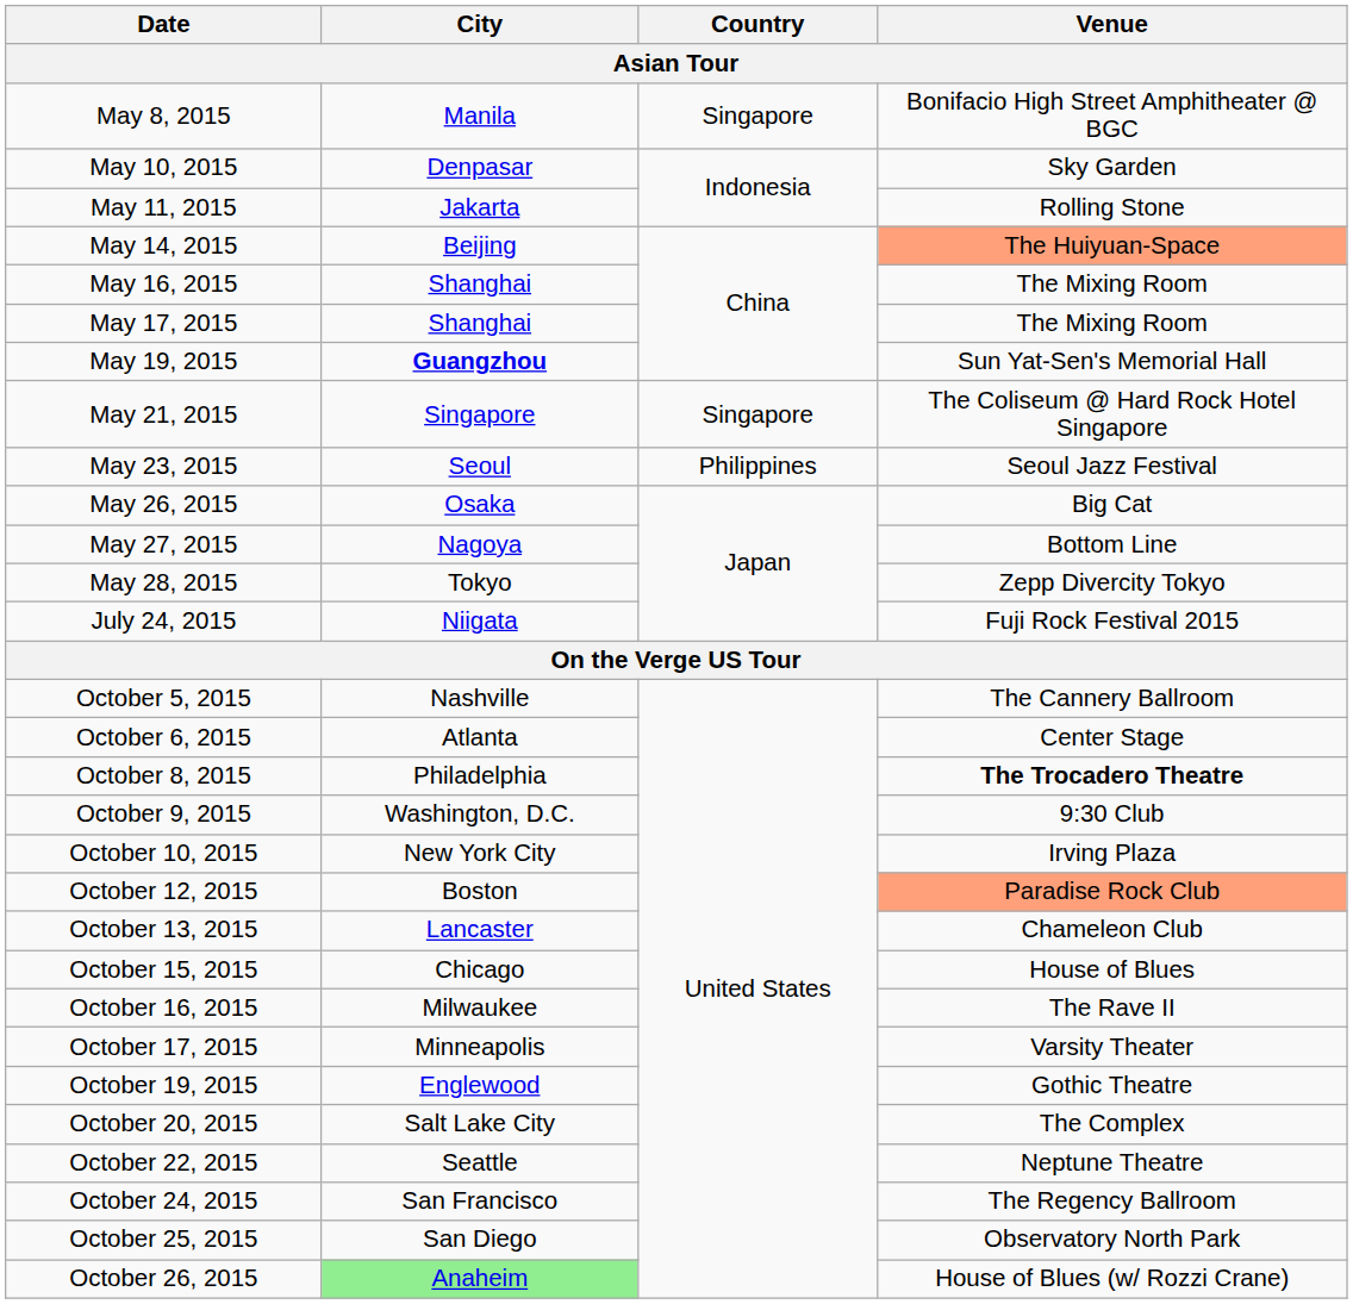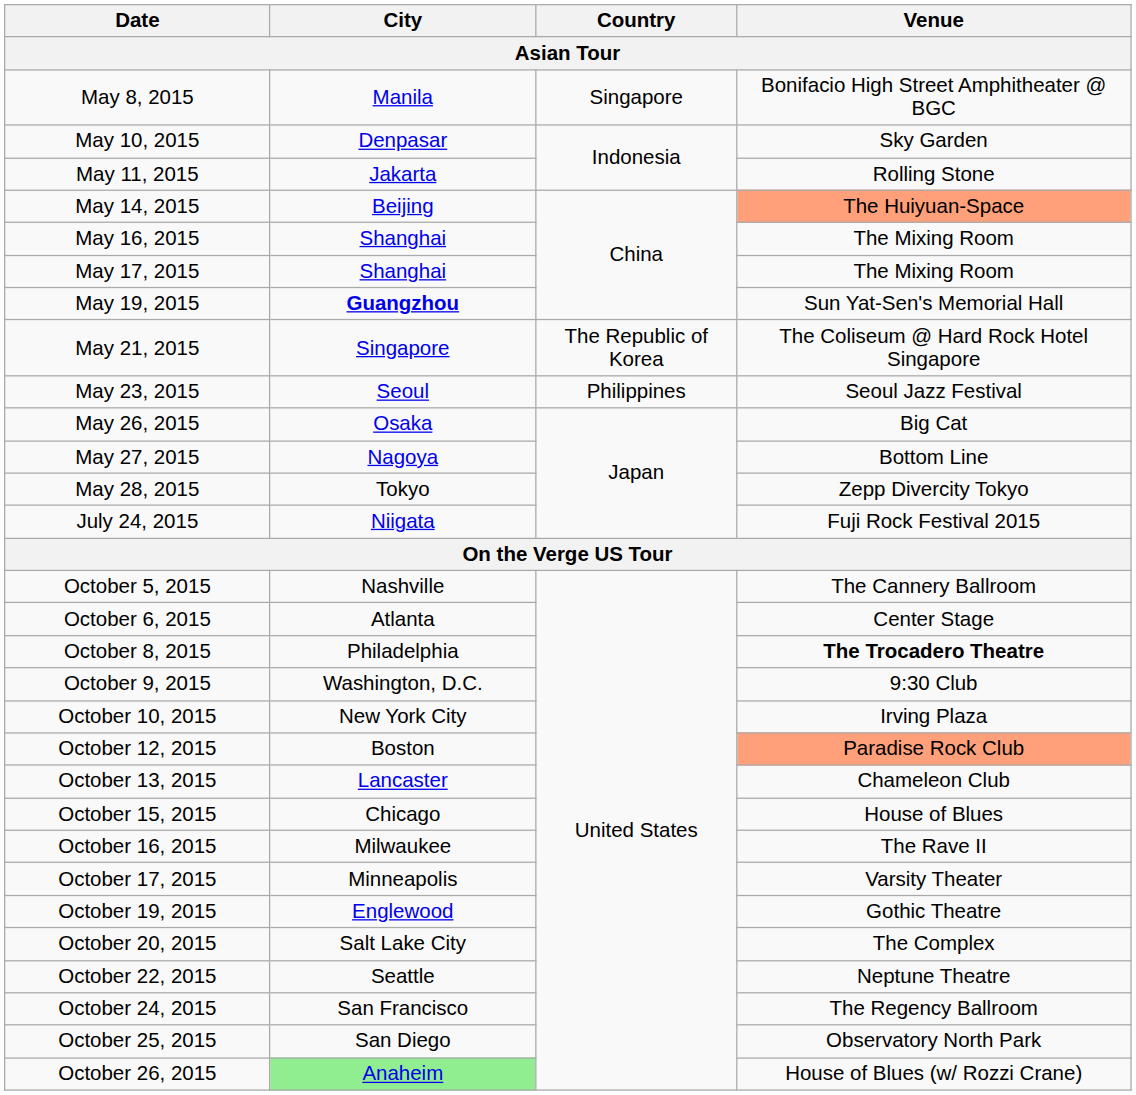 <table class="wikitable" style="text-align:center;">
 <tr>
 <th width="200">Date</th>
 <th width="200">City</th>
 <th width="150">Country</th>
 <th width="300">Venue</th>
 </tr>
 <tr>
 <th colspan="4">Asian Tour</th>
 </tr>
 <tr>
 <td>May 8, 2015</td>
 <td><a href='#'>Manila</a></td>
 <td>Singapore</td>
 <td>Bonifacio High Street Amphitheater @ BGC</td>
 </tr>
 <tr>
 <td>May 10, 2015</td>
 <td><a href='#'>Denpasar</a></td>
 <td rowspan="2">Indonesia</td>
 <td>Sky Garden</td>
 </tr>
 <tr>
 <td>May 11, 2015</td>
 <td><a href='#'>Jakarta</a></td>
 <td>Rolling Stone</td>
 </tr>
 <tr>
 <td>May 14, 2015</td>
 <td><a href='#'>Beijing</a></td>
 <td rowspan="4">China</td>
 <td style="background: lightsalmon;">The Huiyuan-Space</td>
 </tr>
 <tr>
 <td>May 16, 2015</td>
 <td><a href='#'>Shanghai</a></td>
 <td>The Mixing Room</td>
 </tr>
 <tr>
 <td>May 17, 2015</td>
 <td><a href='#'>Shanghai</a></td>
 <td>The Mixing Room</td>
 </tr>
 <tr>
 <td>May 19, 2015</td>
 <td><strong><a href='#'>Guangzhou</a></strong></td>
 <td>Sun Yat-Sen's Memorial Hall</td>
 </tr>
 <tr>
 <td>May 21, 2015</td>
 <td><a href='#'>Singapore</a></td>
-<td>Singapore</td>
+<td>The Republic of Korea</td>
 <td>The Coliseum @ Hard Rock Hotel Singapore</td>
 </tr>
 <tr>
 <td>May 23, 2015</td>
 <td><a href='#'>Seoul</a></td>
 <td>Philippines</td>
 <td>Seoul Jazz Festival</td>
 </tr>
 <tr>
 <td>May 26, 2015</td>
 <td><a href='#'>Osaka</a></td>
 <td rowspan="4">Japan</td>
 <td>Big Cat</td>
 </tr>
 <tr>
 <td>May 27, 2015</td>
 <td><a href='#'>Nagoya</a></td>
 <td>Bottom Line</td>
 </tr>
 <tr>
 <td>May 28, 2015</td>
 <td>Tokyo</td>
 <td>Zepp Divercity Tokyo</td>
 </tr>
 <tr>
 <td>July 24, 2015</td>
 <td><a href='#'>Niigata</a></td>
 <td>Fuji Rock Festival 2015</td>
 </tr>
 <tr>
 <th colspan="4">On the Verge US Tour</th>
 </tr>
 <tr>
 <td>October 5, 2015</td>
 <td>Nashville</td>
 <td rowspan="16">United States</td>
 <td>The Cannery Ballroom</td>
 </tr>
 <tr>
 <td>October 6, 2015</td>
 <td>Atlanta</td>
 <td>Center Stage</td>
 </tr>
 <tr>
 <td>October 8, 2015</td>
 <td>Philadelphia</td>
 <td><strong>The Trocadero Theatre</strong></td>
 </tr>
 <tr>
 <td>October 9, 2015</td>
 <td>Washington, D.C.</td>
 <td>9:30 Club</td>
 </tr>
 <tr>
 <td>October 10, 2015</td>
 <td>New York City</td>
 <td>Irving Plaza</td>
 </tr>
 <tr>
 <td>October 12, 2015</td>
 <td>Boston</td>
 <td style="background: lightsalmon;">Paradise Rock Club</td>
 </tr>
 <tr>
 <td>October 13, 2015</td>
 <td><a href='#'>Lancaster</a></td>
 <td>Chameleon Club</td>
 </tr>
 <tr>
 <td>October 15, 2015</td>
 <td>Chicago</td>
 <td>House of Blues</td>
 </tr>
 <tr>
 <td>October 16, 2015</td>
 <td>Milwaukee</td>
 <td>The Rave II</td>
 </tr>
 <tr>
 <td>October 17, 2015</td>
 <td>Minneapolis</td>
 <td>Varsity Theater</td>
 </tr>
 <tr>
 <td>October 19, 2015</td>
 <td><a href='#'>Englewood</a></td>
 <td>Gothic Theatre</td>
 </tr>
 <tr>
 <td>October 20, 2015</td>
 <td>Salt Lake City</td>
 <td>The Complex</td>
 </tr>
 <tr>
 <td>October 22, 2015</td>
 <td>Seattle</td>
 <td>Neptune Theatre</td>
 </tr>
 <tr>
 <td>October 24, 2015</td>
 <td>San Francisco</td>
 <td>The Regency Ballroom</td>
 </tr>
 <tr>
 <td>October 25, 2015</td>
 <td>San Diego</td>
 <td>Observatory North Park</td>
 </tr>
 <tr>
 <td>October 26, 2015</td>
 <td style="background: lightgreen;"><a href='#'>Anaheim</a></td>
 <td>House of Blues (w/ Rozzi Crane)</td>
 </tr>
 </table>
